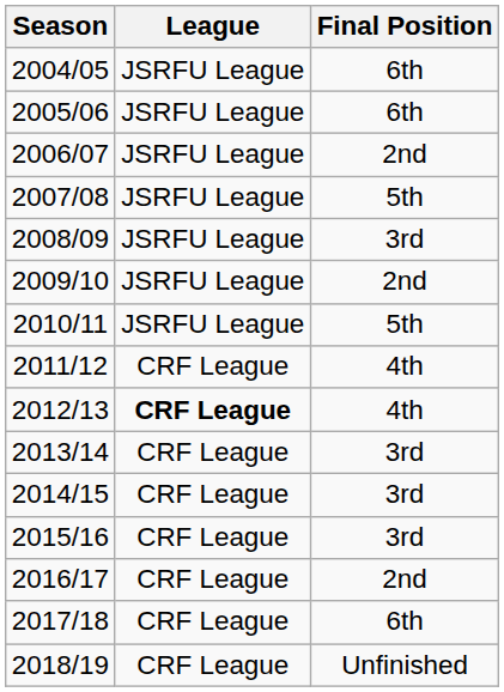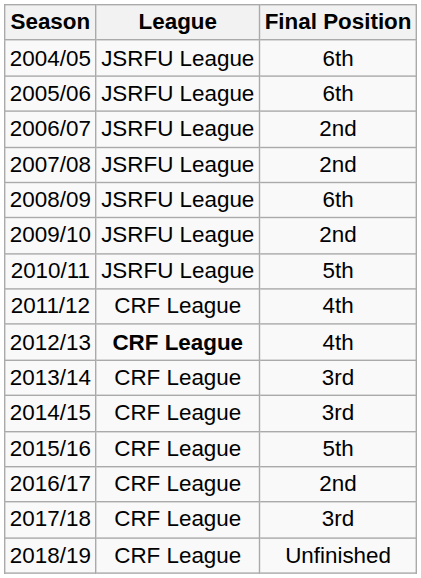 <table class="wikitable" style="text-align:center">
 <tr>
 <th>Season</th>
 <th>League</th>
 <th>Final Position</th>
 </tr>
 <tr>
 <td>2004/05</td>
 <td>JSRFU League</td>
 <td>6th</td>
 </tr>
 <tr>
 <td>2005/06</td>
 <td>JSRFU  League</td>
 <td>6th</td>
 </tr>
 <tr>
 <td>2006/07</td>
 <td>JSRFU  League</td>
 <td>2nd</td>
 </tr>
 <tr>
 <td>2007/08</td>
 <td>JSRFU  League</td>
-<td>5th</td>
+<td>2nd</td>
 </tr>
 <tr>
 <td>2008/09</td>
 <td>JSRFU  League</td>
-<td>3rd</td>
+<td>6th</td>
 </tr>
 <tr>
 <td>2009/10</td>
 <td>JSRFU  League</td>
 <td>2nd</td>
 </tr>
 <tr>
 <td>2010/11</td>
 <td>JSRFU  League</td>
 <td>5th</td>
 </tr>
 <tr>
 <td>2011/12</td>
 <td>CRF League</td>
 <td>4th</td>
 </tr>
 <tr>
 <td>2012/13</td>
 <td><strong>CRF League</strong></td>
 <td>4th</td>
 </tr>
 <tr>
 <td>2013/14</td>
 <td>CRF League</td>
 <td>3rd</td>
 </tr>
 <tr>
 <td>2014/15</td>
 <td>CRF League</td>
 <td>3rd</td>
 </tr>
 <tr>
 <td>2015/16</td>
 <td>CRF League</td>
-<td>3rd</td>
+<td>5th</td>
 </tr>
 <tr>
 <td>2016/17</td>
 <td>CRF League</td>
 <td>2nd</td>
 </tr>
 <tr>
 <td>2017/18</td>
 <td>CRF League</td>
-<td>6th</td>
+<td>3rd</td>
 </tr>
 <tr>
 <td>2018/19</td>
 <td>CRF League</td>
 <td>Unfinished</td>
 </tr>
 </table>
